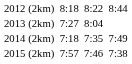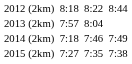 <table>
 <tr>
 <td>2012 (2km)</td>
 <td></td>
 <td>8:18</td>
 <td></td>
 <td>8:22</td>
 <td></td>
 <td>8:44</td>
 </tr>
 <tr>
 <td>2013 (2km)</td>
 <td></td>
-<td>7:27</td>
+<td>7:57</td>
 <td></td>
 <td>8:04</td>
 <td></td>
 <td></td>
 </tr>
 <tr>
 <td>2014 (2km)</td>
 <td></td>
 <td>7:18</td>
 <td></td>
-<td>7:35</td>
+<td>7:46</td>
 <td></td>
 <td>7:49</td>
 </tr>
 <tr>
 <td>2015 (2km)</td>
 <td></td>
-<td>7:57</td>
+<td>7:27</td>
 <td></td>
-<td>7:46</td>
+<td>7:35</td>
 <td></td>
 <td>7:38</td>
 </tr>
 </table>
